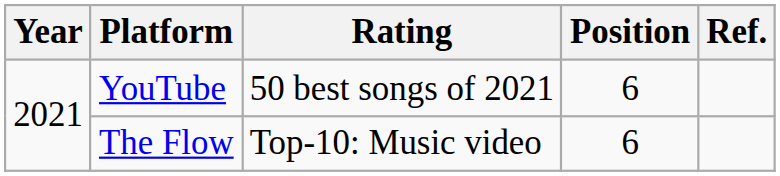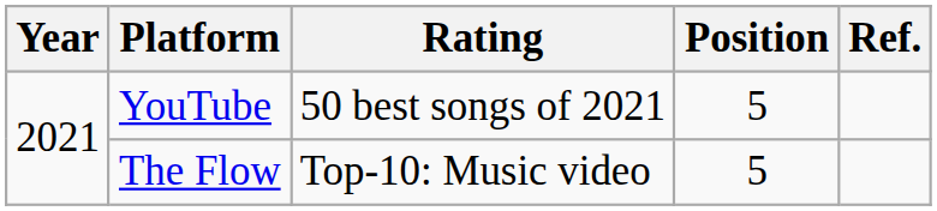 <table class="wikitable">
 <tr>
 <th>Year</th>
 <th>Platform</th>
 <th>Rating</th>
 <th>Position</th>
 <th>Ref.</th>
 </tr>
 <tr>
 <td rowspan="2">2021</td>
 <td><a href='#'>YouTube</a></td>
 <td>50 best songs of 2021</td>
-<td style="text-align:center">6</td>
+<td style="text-align:center">5</td>
 <td></td>
 </tr>
 <tr>
 <td><a href='#'>The Flow</a></td>
 <td>Top-10: Music video</td>
-<td style="text-align:center">6</td>
+<td style="text-align:center">5</td>
 <td></td>
 </tr>
 </table>
